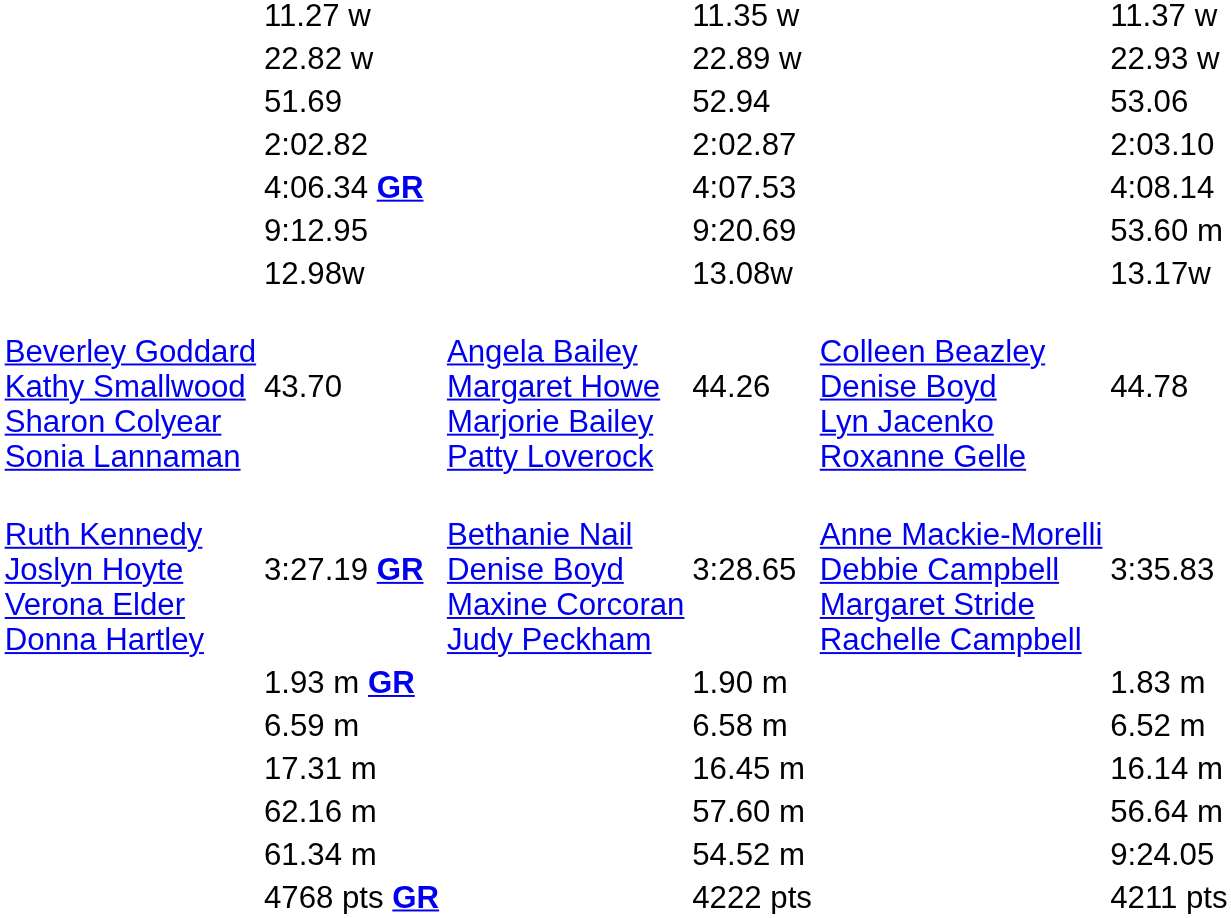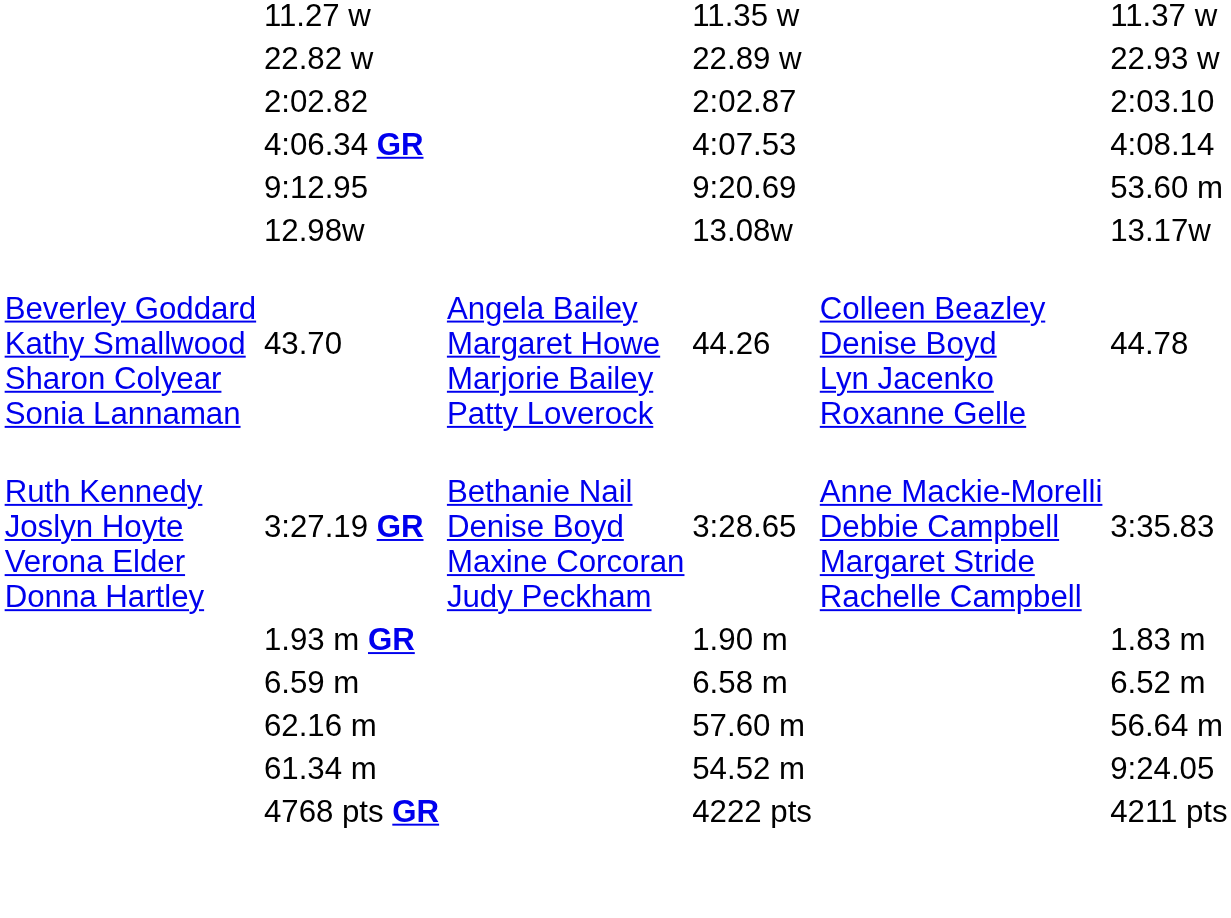 <table>
 <tr>
 <td></td>
 <td></td>
 <td>11.27 w</td>
 <td></td>
 <td>11.35 w</td>
 <td></td>
 <td>11.37 w</td>
 </tr>
 <tr>
 <td></td>
 <td></td>
 <td>22.82 w</td>
 <td></td>
 <td>22.89 w</td>
 <td></td>
 <td>22.93 w</td>
-</tr>
-<tr>
-<td></td>
-<td></td>
-<td>51.69</td>
-<td></td>
-<td>52.94</td>
-<td></td>
-<td>53.06</td>
 </tr>
 <tr>
 <td></td>
 <td></td>
 <td>2:02.82</td>
 <td></td>
 <td>2:02.87</td>
 <td></td>
 <td>2:03.10</td>
 </tr>
 <tr>
 <td></td>
 <td></td>
 <td>4:06.34 <strong><a href='#'>GR</a></strong></td>
 <td></td>
 <td>4:07.53</td>
 <td></td>
 <td>4:08.14</td>
 </tr>
 <tr>
 <td></td>
 <td></td>
 <td>9:12.95</td>
 <td></td>
 <td>9:20.69</td>
 <td></td>
 <td>53.60 m</td>
 </tr>
 <tr>
 <td></td>
 <td></td>
 <td>12.98w</td>
 <td></td>
 <td>13.08w</td>
 <td></td>
 <td>13.17w</td>
 </tr>
 <tr>
 <td></td>
 <td><br><a href='#'>Beverley Goddard</a><br><a href='#'>Kathy Smallwood</a><br><a href='#'>Sharon Colyear</a><br><a href='#'>Sonia Lannaman</a></td>
 <td>43.70</td>
 <td><br><a href='#'>Angela Bailey</a><br><a href='#'>Margaret Howe</a><br><a href='#'>Marjorie Bailey</a><br><a href='#'>Patty Loverock</a></td>
 <td>44.26</td>
 <td><br><a href='#'>Colleen Beazley</a><br><a href='#'>Denise Boyd</a><br><a href='#'>Lyn Jacenko</a><br><a href='#'>Roxanne Gelle</a></td>
 <td>44.78</td>
 </tr>
 <tr>
 <td></td>
 <td><br><a href='#'>Ruth Kennedy</a><br><a href='#'>Joslyn Hoyte</a><br><a href='#'>Verona Elder</a><br><a href='#'>Donna Hartley</a></td>
 <td>3:27.19 <strong><a href='#'>GR</a></strong></td>
 <td><br><a href='#'>Bethanie Nail</a><br><a href='#'>Denise Boyd</a><br><a href='#'>Maxine Corcoran</a><br><a href='#'>Judy Peckham</a></td>
 <td>3:28.65</td>
 <td><br><a href='#'>Anne Mackie-Morelli</a><br><a href='#'>Debbie Campbell</a><br><a href='#'>Margaret Stride</a><br><a href='#'>Rachelle Campbell</a></td>
 <td>3:35.83</td>
 </tr>
 <tr>
 <td></td>
 <td></td>
 <td>1.93 m <strong><a href='#'>GR</a></strong></td>
 <td></td>
 <td>1.90 m</td>
 <td></td>
 <td>1.83 m</td>
 </tr>
 <tr>
 <td></td>
 <td></td>
 <td>6.59 m</td>
 <td></td>
 <td>6.58 m</td>
 <td></td>
 <td>6.52 m</td>
 </tr>
 <tr>
 <td></td>
 <td></td>
-<td>17.31 m</td>
-<td></td>
-<td>16.45 m</td>
-<td></td>
-<td>16.14 m</td>
-</tr>
-<tr>
-<td></td>
-<td></td>
 <td>62.16 m</td>
 <td></td>
 <td>57.60 m</td>
 <td></td>
 <td>56.64 m</td>
 </tr>
 <tr>
 <td></td>
 <td></td>
 <td>61.34 m</td>
 <td></td>
 <td>54.52 m</td>
 <td></td>
 <td>9:24.05</td>
 </tr>
 <tr>
 <td></td>
 <td></td>
 <td>4768 pts <strong><a href='#'>GR</a></strong></td>
 <td></td>
 <td>4222 pts</td>
 <td></td>
 <td>4211 pts</td>
 </tr>
 </table>
